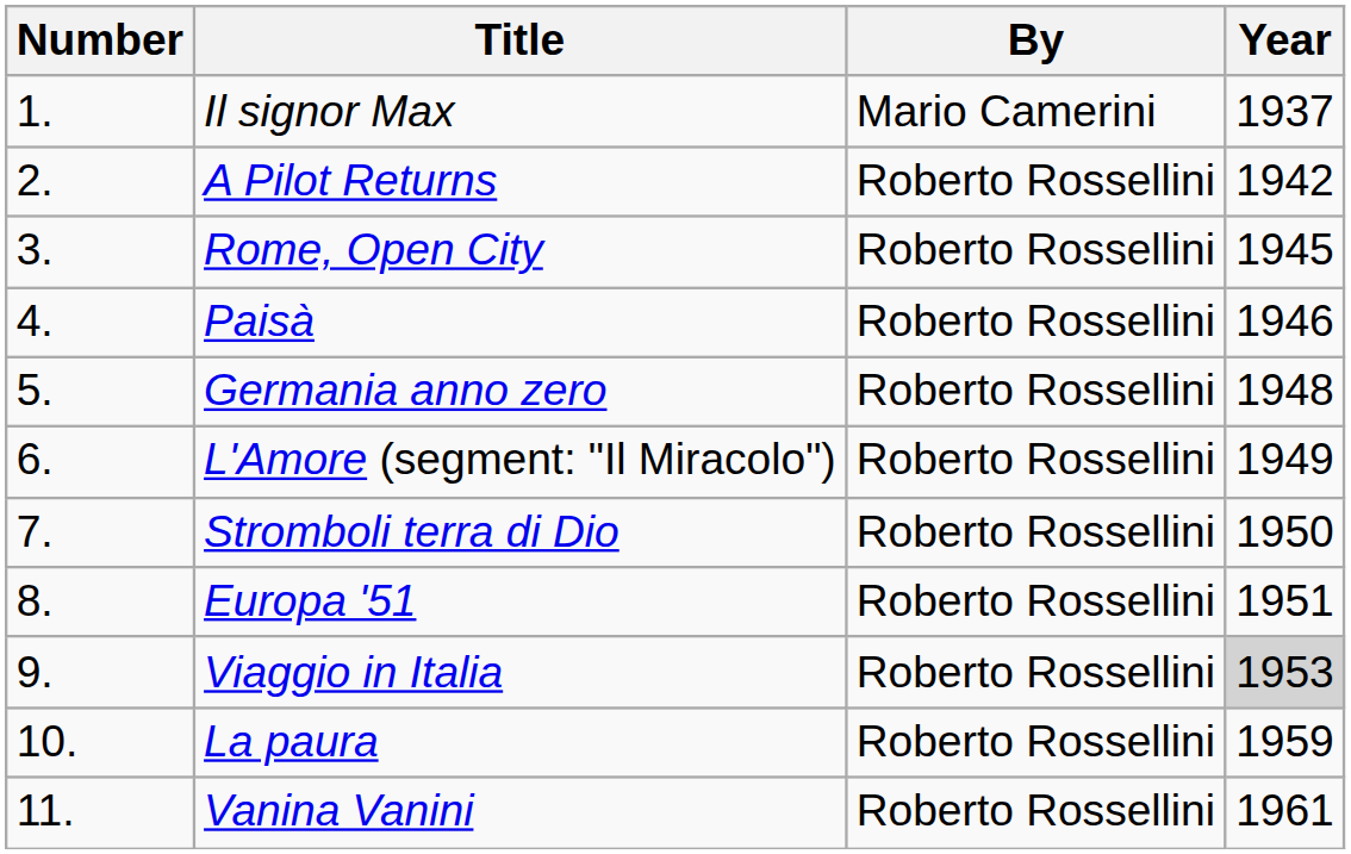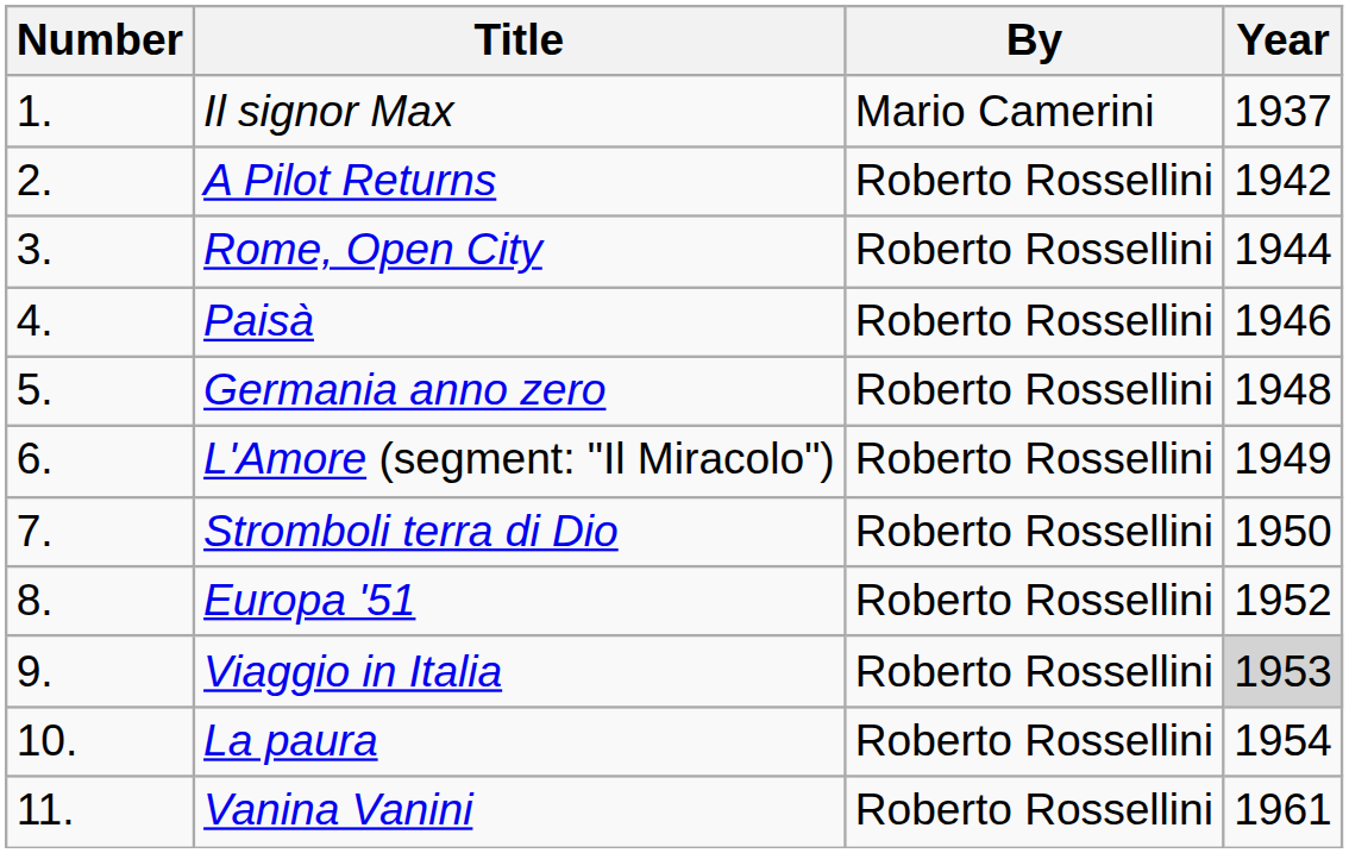 <table class="wikitable sortable">
 <tr>
 <th>Number</th>
 <th>Title</th>
 <th>By</th>
 <th>Year</th>
 </tr>
 <tr>
 <td>1.</td>
 <td><em>Il signor Max</em></td>
 <td>Mario Camerini</td>
 <td>1937</td>
 </tr>
 <tr>
 <td>2.</td>
 <td><em><a href='#'>A Pilot Returns</a></em></td>
 <td>Roberto Rossellini</td>
 <td>1942</td>
 </tr>
 <tr>
 <td>3.</td>
 <td><em><a href='#'>Rome, Open City</a></em></td>
 <td>Roberto Rossellini</td>
-<td>1945</td>
+<td>1944</td>
 </tr>
 <tr>
 <td>4.</td>
 <td><em><a href='#'>Paisà</a></em></td>
 <td>Roberto Rossellini</td>
 <td>1946</td>
 </tr>
 <tr>
 <td>5.</td>
 <td><em><a href='#'>Germania anno zero</a></em></td>
 <td>Roberto Rossellini</td>
 <td>1948</td>
 </tr>
 <tr>
 <td>6.</td>
 <td><em><a href='#'>L'Amore</a></em> (segment: "Il Miracolo")</td>
 <td>Roberto Rossellini</td>
 <td>1949</td>
 </tr>
 <tr>
 <td>7.</td>
 <td><em><a href='#'>Stromboli terra di Dio</a></em></td>
 <td>Roberto Rossellini</td>
 <td>1950</td>
 </tr>
 <tr>
 <td>8.</td>
 <td><em><a href='#'>Europa '51</a></em></td>
 <td>Roberto Rossellini</td>
-<td>1951</td>
+<td>1952</td>
 </tr>
 <tr>
 <td>9.</td>
 <td><em><a href='#'>Viaggio in Italia</a></em></td>
 <td>Roberto Rossellini</td>
 <td style="background: lightgrey;">1953</td>
 </tr>
 <tr>
 <td>10.</td>
 <td><em><a href='#'>La paura</a></em></td>
 <td>Roberto Rossellini</td>
-<td>1959</td>
+<td>1954</td>
 </tr>
 <tr>
 <td>11.</td>
 <td><em><a href='#'>Vanina Vanini</a></em></td>
 <td>Roberto Rossellini</td>
 <td>1961</td>
 </tr>
 </table>
